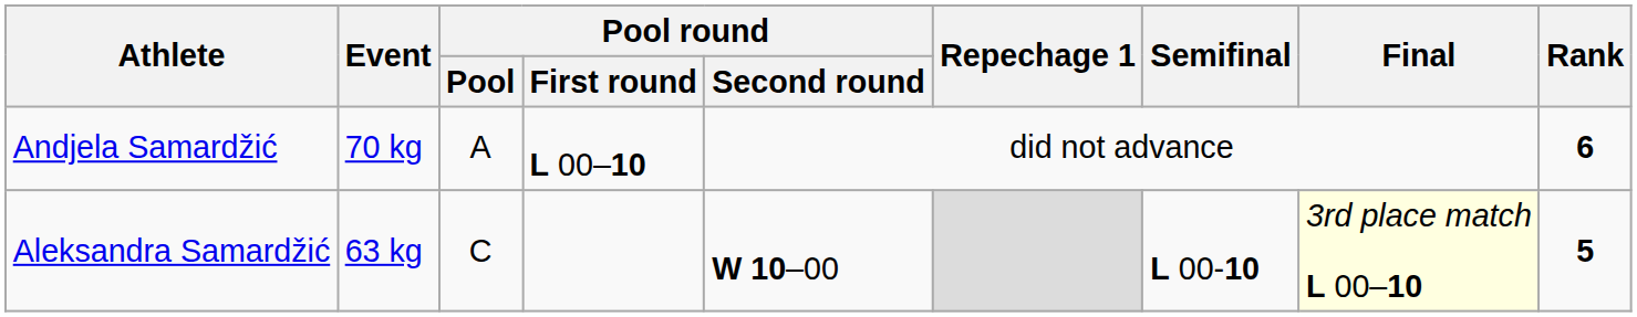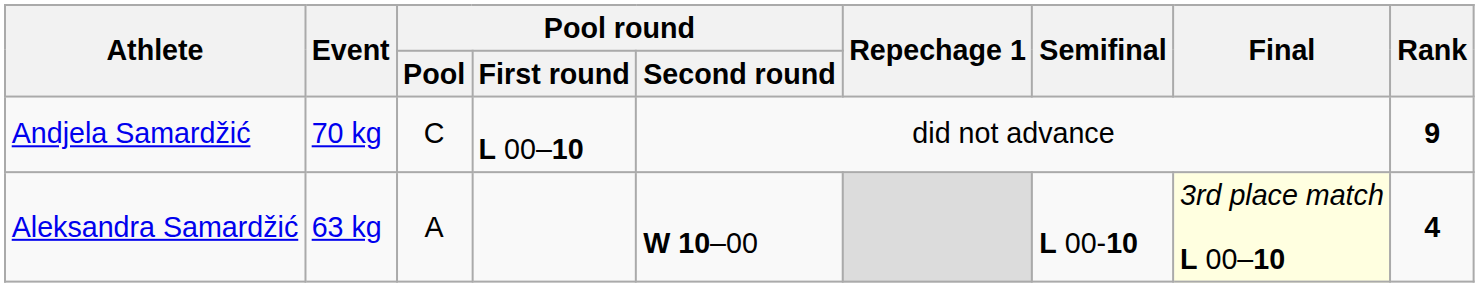 <table class="wikitable" style="text-align:left; font-size:90%">
 <tr>
 <th rowspan="2">Athlete</th>
 <th rowspan="2">Event</th>
 <th colspan="3">Pool round</th>
 <th rowspan="2">Repechage 1</th>
 <th rowspan="2">Semifinal</th>
 <th rowspan="2">Final</th>
 <th rowspan="2">Rank</th>
 </tr>
 <tr>
 <th>Pool</th>
 <th>First round</th>
 <th>Second round</th>
 </tr>
 <tr>
 <td><a href='#'>Andjela Samardžić</a></td>
 <td><a href='#'>70 kg</a></td>
-<td align=center>A</td>
+<td align=center>C</td>
 <td><br><strong>L</strong> 00–<strong>10</strong></td>
 <td align=center colspan=4>did not advance</td>
-<td align=center><strong>6</strong></td>
+<td align=center><strong>9</strong></td>
 </tr>
 <tr>
 <td><a href='#'>Aleksandra Samardžić</a></td>
 <td><a href='#'>63 kg</a></td>
-<td align=center>C</td>
+<td align=center>A</td>
 <td></td>
 <td><br><strong>W</strong> <strong>10</strong>–00</td>
 <td bgcolor=#DCDCDC></td>
 <td><br> <strong>L</strong> 00-<strong>10</strong></td>
 <td style="background: lightyellow;"><em>3rd place match</em><br><br><strong>L</strong> 00–<strong>10</strong></td>
-<td align=center><strong>5</strong></td>
+<td align=center><strong>4</strong></td>
 </tr>
 </table>
